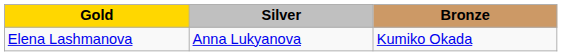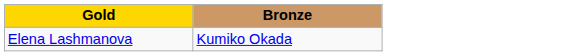 <table class="wikitable" style="text-align:left">
 <tr align="center">
 <td width=200 bgcolor=gold><strong>Gold</strong></td>
-<td width=200 bgcolor=silver><strong>Silver</strong></td>
 <td width=200 bgcolor=CC9966><strong>Bronze</strong></td>
 </tr>
 <tr>
 <td><a href='#'>Elena Lashmanova</a><br></td>
-<td><a href='#'>Anna Lukyanova</a><br></td>
 <td><a href='#'>Kumiko Okada</a><br></td>
 </tr>
 </table>
